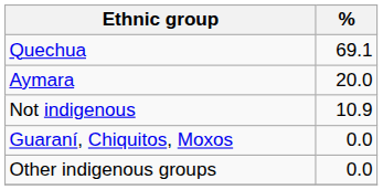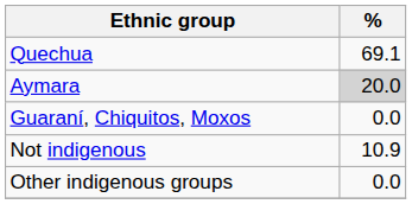 <table class="wikitable" border="1" style="width:25%;" border="1">
 <tr bgcolor=#EFEFEF>
 <th><strong>Ethnic group</strong></th>
 <th><strong>%</strong></th>
 </tr>
 <tr>
 <td><a href='#'>Quechua</a></td>
 <td align="right">69.1</td>
 </tr>
 <tr>
 <td><a href='#'>Aymara</a></td>
-<td align="right">20.0</td>
+<td align="right" style="background: lightgrey;">20.0</td>
+</tr>
+<tr>
+<td><a href='#'>Guaraní</a>, <a href='#'>Chiquitos</a>, <a href='#'>Moxos</a></td>
+<td align="right">0.0</td>
 </tr>
 <tr>
 <td>Not <a href='#'>indigenous</a></td>
 <td align="right">10.9</td>
-</tr>
-<tr>
-<td><a href='#'>Guaraní</a>, <a href='#'>Chiquitos</a>, <a href='#'>Moxos</a></td>
-<td align="right">0.0</td>
 </tr>
 <tr>
 <td>Other indigenous groups</td>
 <td align="right">0.0</td>
 </tr>
 <tr>
 </tr>
 </table>
